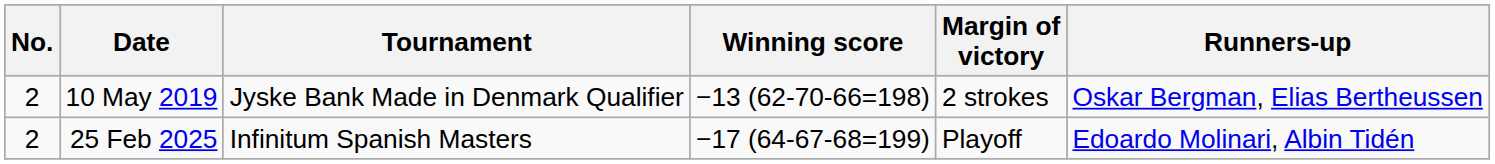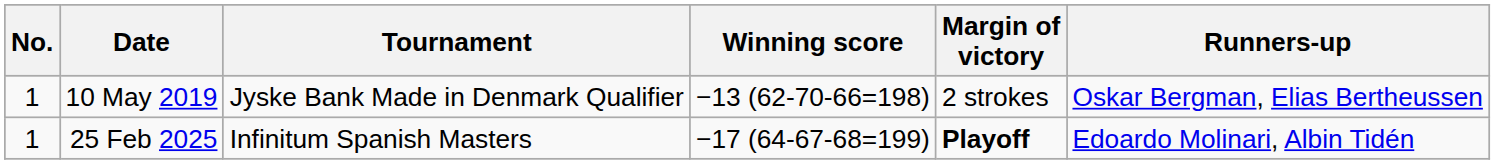 <table class="wikitable" style="font-size:95%;">
 <tr>
 <th>No.</th>
 <th>Date</th>
 <th>Tournament</th>
 <th>Winning score</th>
 <th>Margin of<br>victory</th>
 <th>Runners-up</th>
 </tr>
 <tr>
-<td align=center>2</td>
+<td align=center>1</td>
 <td align=right>10 May <a href='#'>2019</a></td>
 <td>Jyske Bank Made in Denmark Qualifier</td>
 <td>−13 (62-70-66=198)</td>
 <td>2 strokes</td>
 <td> <a href='#'>Oskar Bergman</a>,  <a href='#'>Elias Bertheussen</a></td>
 </tr>
 <tr>
-<td align=center>2</td>
+<td align=center>1</td>
 <td align=right>25 Feb <a href='#'>2025</a></td>
 <td>Infinitum Spanish Masters</td>
 <td>−17 (64-67-68=199)</td>
-<td>Playoff</td>
+<td><strong>Playoff</strong></td>
 <td> <a href='#'>Edoardo Molinari</a>,  <a href='#'>Albin Tidén</a></td>
 </tr>
 </table>
